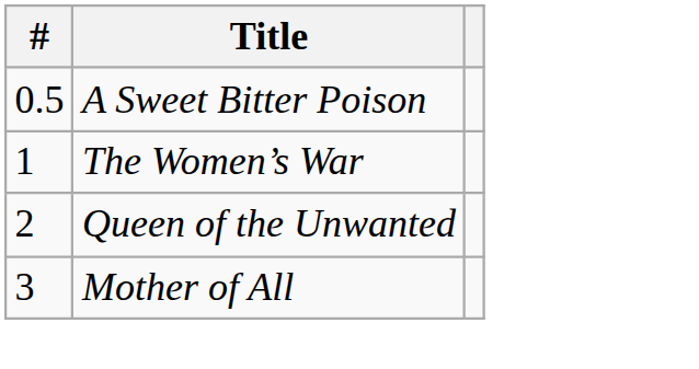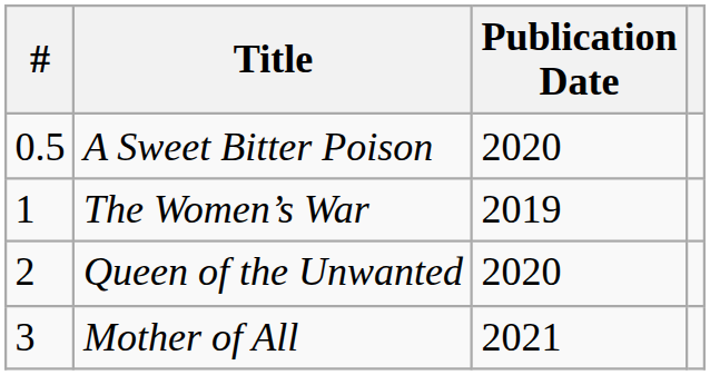 <table class="wikitable">
 <tr>
 <th>#</th>
 <th>Title</th>
+<th>Publication<br>Date</th>
 <th></th>
 </tr>
 <tr>
 <td>0.5</td>
 <td><em>A Sweet Bitter Poison</em></td>
+<td>2020</td>
 <td></td>
 </tr>
 <tr>
 <td>1</td>
 <td><em>The Women’s War</em></td>
+<td>2019</td>
 <td></td>
 </tr>
 <tr>
 <td>2</td>
 <td><em>Queen of the Unwanted</em></td>
+<td>2020</td>
 <td></td>
 </tr>
 <tr>
 <td>3</td>
 <td><em>Mother of All</em></td>
+<td>2021</td>
 <td></td>
 </tr>
 </table>
